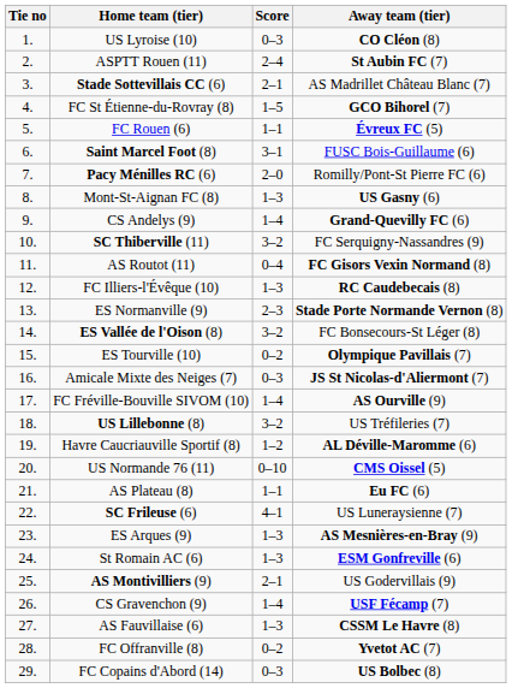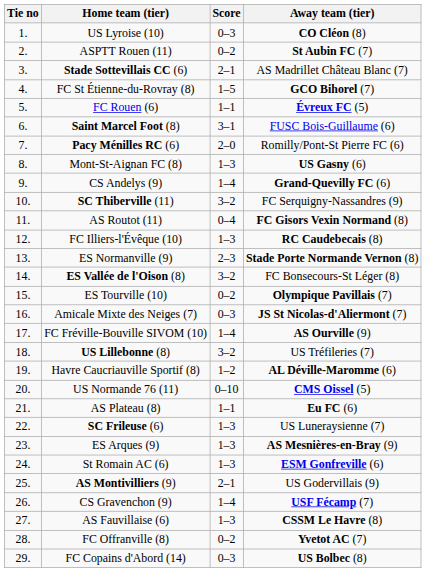 <table class="wikitable" style="text-align: center">
 <tr>
 <th>Tie no</th>
 <th>Home team (tier)</th>
 <th>Score</th>
 <th>Away team (tier)</th>
 </tr>
 <tr>
 <td>1.</td>
 <td>US Lyroise (10)</td>
 <td>0–3</td>
 <td><strong>CO Cléon</strong> (8)</td>
 </tr>
 <tr>
 <td>2.</td>
 <td>ASPTT Rouen (11)</td>
-<td>2–4</td>
+<td>0–2</td>
 <td><strong>St Aubin FC</strong> (7)</td>
 </tr>
 <tr>
 <td>3.</td>
 <td><strong>Stade Sottevillais CC</strong> (6)</td>
 <td>2–1 </td>
 <td>AS Madrillet Château Blanc (7)</td>
 </tr>
 <tr>
 <td>4.</td>
 <td>FC St Étienne-du-Rovray (8)</td>
 <td>1–5</td>
 <td><strong>GCO Bihorel</strong> (7)</td>
 </tr>
 <tr>
 <td>5.</td>
 <td><a href='#'>FC Rouen</a> (6)</td>
 <td>1–1 </td>
 <td><strong><a href='#'>Évreux FC</a></strong> (5)</td>
 </tr>
 <tr>
 <td>6.</td>
 <td><strong>Saint Marcel Foot</strong> (8)</td>
 <td>3–1</td>
 <td><a href='#'>FUSC Bois-Guillaume</a> (6)</td>
 </tr>
 <tr>
 <td>7.</td>
 <td><strong>Pacy Ménilles RC</strong> (6)</td>
 <td>2–0</td>
 <td>Romilly/Pont-St Pierre FC (6)</td>
 </tr>
 <tr>
 <td>8.</td>
 <td>Mont-St-Aignan FC (8)</td>
 <td>1–3</td>
 <td><strong>US Gasny</strong> (6)</td>
 </tr>
 <tr>
 <td>9.</td>
 <td>CS Andelys (9)</td>
 <td>1–4</td>
 <td><strong>Grand-Quevilly FC</strong> (6)</td>
 </tr>
 <tr>
 <td>10.</td>
 <td><strong>SC Thiberville</strong> (11)</td>
 <td>3–2</td>
 <td>FC Serquigny-Nassandres (9)</td>
 </tr>
 <tr>
 <td>11.</td>
 <td>AS Routot (11)</td>
 <td>0–4</td>
 <td><strong>FC Gisors Vexin Normand</strong> (8)</td>
 </tr>
 <tr>
 <td>12.</td>
 <td>FC Illiers-l'Évêque (10)</td>
 <td>1–3</td>
 <td><strong>RC Caudebecais</strong> (8)</td>
 </tr>
 <tr>
 <td>13.</td>
 <td>ES Normanville (9)</td>
 <td>2–3 </td>
 <td><strong>Stade Porte Normande Vernon</strong> (8)</td>
 </tr>
 <tr>
 <td>14.</td>
 <td><strong>ES Vallée de l'Oison</strong> (8)</td>
 <td>3–2</td>
 <td>FC Bonsecours-St Léger (8)</td>
 </tr>
 <tr>
 <td>15.</td>
 <td>ES Tourville (10)</td>
 <td>0–2</td>
 <td><strong>Olympique Pavillais</strong> (7)</td>
 </tr>
 <tr>
 <td>16.</td>
 <td>Amicale Mixte des Neiges (7)</td>
 <td>0–3</td>
 <td><strong>JS St Nicolas-d'Aliermont</strong> (7)</td>
 </tr>
 <tr>
 <td>17.</td>
 <td>FC Fréville-Bouville SIVOM (10)</td>
 <td>1–4</td>
 <td><strong>AS Ourville</strong> (9)</td>
 </tr>
 <tr>
 <td>18.</td>
 <td><strong>US Lillebonne</strong> (8)</td>
 <td>3–2</td>
 <td>US Tréfileries (7)</td>
 </tr>
 <tr>
 <td>19.</td>
 <td>Havre Caucriauville Sportif (8)</td>
 <td>1–2</td>
 <td><strong>AL Déville-Maromme</strong> (6)</td>
 </tr>
 <tr>
 <td>20.</td>
 <td>US Normande 76 (11)</td>
 <td>0–10</td>
 <td><strong><a href='#'>CMS Oissel</a></strong> (5)</td>
 </tr>
 <tr>
 <td>21.</td>
 <td>AS Plateau (8)</td>
 <td>1–1 </td>
 <td><strong>Eu FC</strong> (6)</td>
 </tr>
 <tr>
 <td>22.</td>
 <td><strong>SC Frileuse</strong> (6)</td>
-<td>4–1</td>
+<td>1–3</td>
 <td>US Luneraysienne (7)</td>
 </tr>
 <tr>
 <td>23.</td>
 <td>ES Arques (9)</td>
 <td>1–3</td>
 <td><strong>AS Mesnières-en-Bray</strong> (9)</td>
 </tr>
 <tr>
 <td>24.</td>
 <td>St Romain AC (6)</td>
 <td>1–3</td>
 <td><strong><a href='#'>ESM Gonfreville</a></strong> (6)</td>
 </tr>
 <tr>
 <td>25.</td>
 <td><strong>AS Montivilliers</strong> (9)</td>
 <td>2–1</td>
 <td>US Godervillais (9)</td>
 </tr>
 <tr>
 <td>26.</td>
 <td>CS Gravenchon (9)</td>
 <td>1–4</td>
 <td><strong><a href='#'>USF Fécamp</a></strong> (7)</td>
 </tr>
 <tr>
 <td>27.</td>
 <td>AS Fauvillaise (6)</td>
 <td>1–3</td>
 <td><strong>CSSM Le Havre</strong> (8)</td>
 </tr>
 <tr>
 <td>28.</td>
 <td>FC Offranville (8)</td>
 <td>0–2</td>
 <td><strong>Yvetot AC</strong> (7)</td>
 </tr>
 <tr>
 <td>29.</td>
 <td>FC Copains d'Abord (14)</td>
 <td>0–3</td>
 <td><strong>US Bolbec</strong> (8)</td>
 </tr>
 </table>
